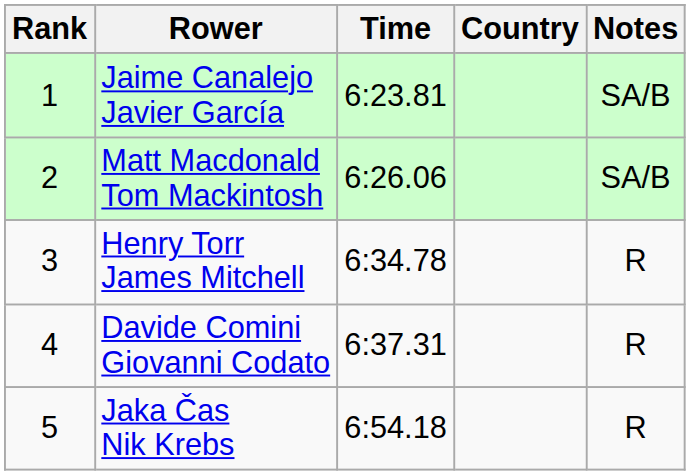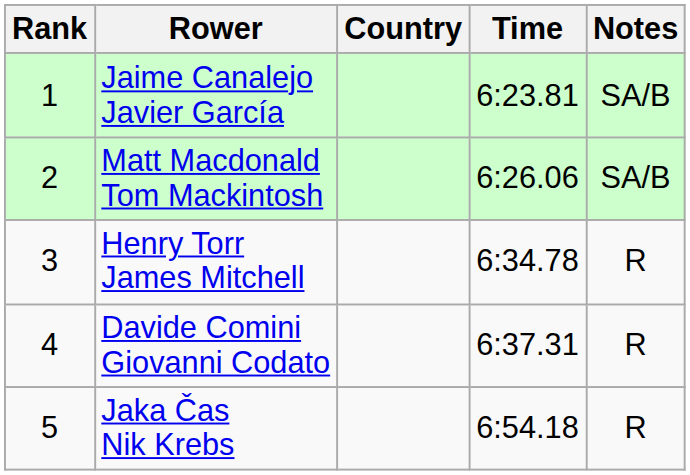 <table class="wikitable" style="text-align:center">
 <tr>
 <th>Rank</th>
 <th>Rower</th>
+<th>Country</th>
 <th>Time</th>
-<th>Country</th>
 <th>Notes</th>
 </tr>
 <tr bgcolor=ccffcc>
 <td>1</td>
 <td align="left"><a href='#'>Jaime Canalejo</a><br><a href='#'>Javier García</a></td>
+<td align="left"></td>
 <td>6:23.81</td>
-<td align="left"></td>
 <td>SA/B</td>
 </tr>
 <tr bgcolor=ccffcc>
 <td>2</td>
 <td align="left"><a href='#'>Matt Macdonald</a><br><a href='#'>Tom Mackintosh</a></td>
+<td align="left"></td>
 <td>6:26.06</td>
-<td align="left"></td>
 <td>SA/B</td>
 </tr>
 <tr>
 <td>3</td>
 <td align="left"><a href='#'>Henry Torr</a><br><a href='#'>James Mitchell</a></td>
+<td align="left"></td>
 <td>6:34.78</td>
-<td align="left"></td>
 <td>R</td>
 </tr>
 <tr>
 <td>4</td>
 <td align="left"><a href='#'>Davide Comini</a><br><a href='#'>Giovanni Codato</a></td>
+<td align="left"></td>
 <td>6:37.31</td>
-<td align="left"></td>
 <td>R</td>
 </tr>
 <tr>
 <td>5</td>
 <td align="left"><a href='#'>Jaka Čas</a><br><a href='#'>Nik Krebs</a></td>
+<td align="left"></td>
 <td>6:54.18</td>
-<td align="left"></td>
 <td>R</td>
 </tr>
 </table>
